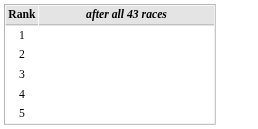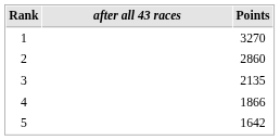 <table cellspacing="1" cellpadding="3" style="border:1px solid #aaa; font-size:86%;">
 <tr style="background:#e4e4e4;">
 <th style="border-bottom:1px solid #aaa; width:10px;">Rank</th>
 <th style="border-bottom:1px solid #aaa; width:200px;"><em>after all 43 races</em></th>
+<th style="border-bottom:1px solid #aaa; width:20px;">Points</th>
 </tr>
 <tr>
 <td align=center>1</td>
 <td><strong></strong></td>
+<td align=center>3270</td>
 </tr>
 <tr>
 <td align=center>2</td>
 <td></td>
+<td align=center>2860</td>
 </tr>
 <tr>
 <td align=center>3</td>
 <td></td>
+<td align=center>2135</td>
 </tr>
 <tr>
 <td align=center>4</td>
 <td></td>
+<td align=center>1866</td>
 </tr>
 <tr>
 <td align=center>5</td>
 <td></td>
+<td align=center>1642</td>
 </tr>
 </table>
